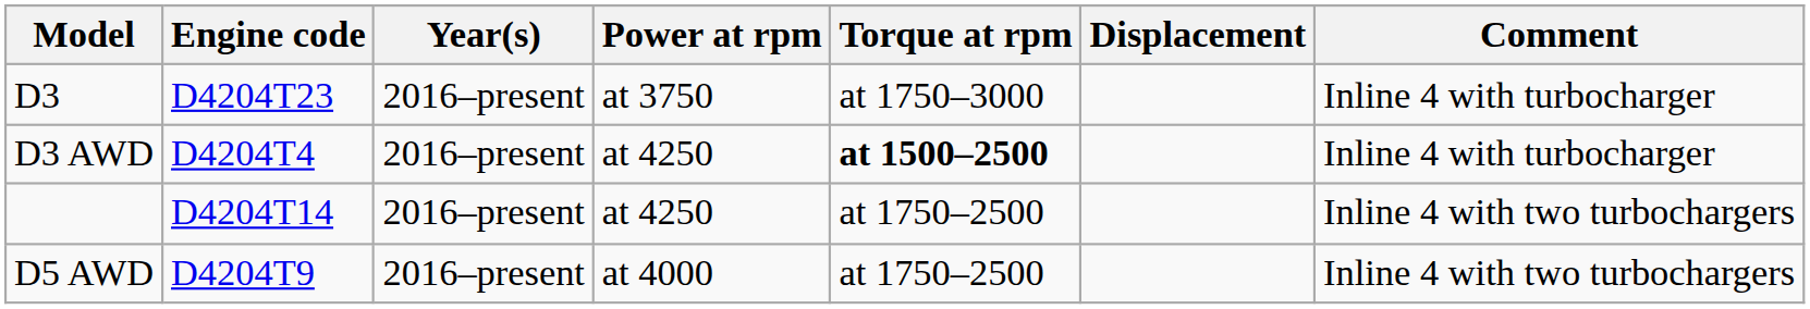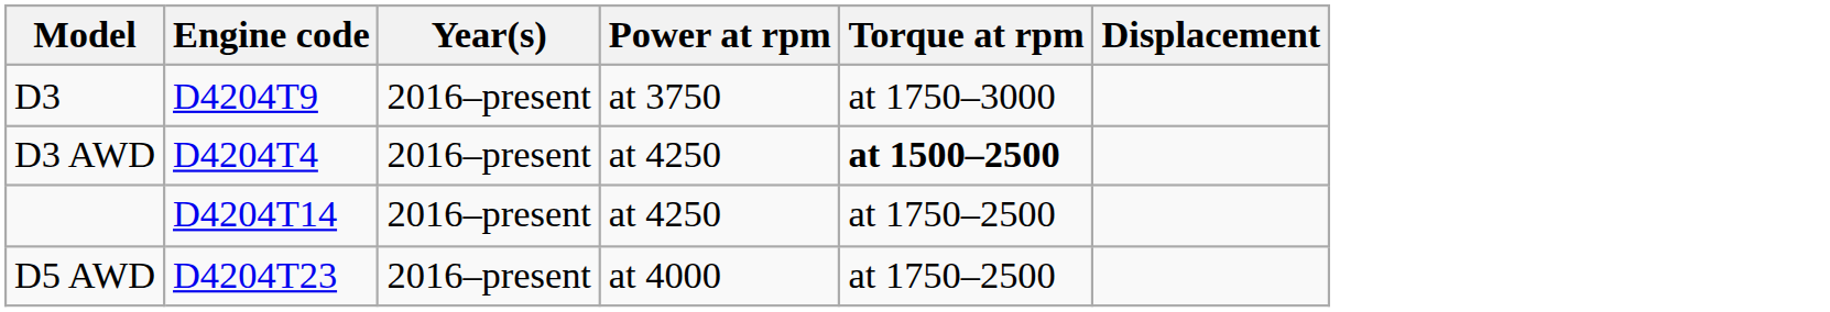 <table class="wikitable collapsible sortable">
 <tr>
 <th>Model</th>
 <th>Engine code</th>
 <th>Year(s)</th>
 <th>Power at rpm</th>
 <th>Torque at rpm</th>
 <th>Displacement</th>
-<th>Comment</th>
 </tr>
 <tr>
 <td>D3</td>
-<td><a href='#'>D4204T23</a></td>
+<td><a href='#'>D4204T9</a></td>
 <td>2016–present</td>
 <td> at 3750</td>
 <td> at 1750–3000</td>
 <td></td>
-<td>Inline 4 with turbocharger</td>
 </tr>
 <tr>
 <td>D3 AWD</td>
 <td><a href='#'>D4204T4</a></td>
 <td>2016–present</td>
 <td> at 4250</td>
 <td><strong> at 1500–2500</strong></td>
 <td></td>
-<td>Inline 4 with turbocharger</td>
 </tr>
 <tr>
 <td></td>
 <td><a href='#'>D4204T14</a></td>
 <td>2016–present</td>
 <td> at 4250</td>
 <td> at 1750–2500</td>
 <td></td>
-<td>Inline 4 with two turbochargers</td>
 </tr>
 <tr>
 <td>D5 AWD</td>
-<td><a href='#'>D4204T9</a></td>
+<td><a href='#'>D4204T23</a></td>
 <td>2016–present</td>
 <td> at 4000</td>
 <td> at 1750–2500</td>
 <td></td>
-<td>Inline 4 with two turbochargers</td>
 </tr>
 </table>
